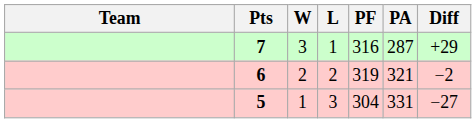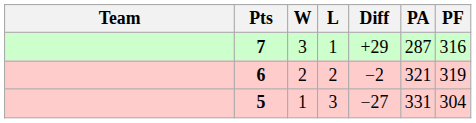 <table class=wikitable style="text-align:center">
 <tr>
 <th width=200>Team</th>
 <th width=40>Pts</th>
 <th width=20>W</th>
 <th width=20>L</th>
+<th width=40>Diff</th>
+<th width=20>PA</th>
 <th width=20>PF</th>
-<th width=20>PA</th>
-<th width=40>Diff</th>
 </tr>
 <tr style="background:#cfc;">
 <td style="text-align:left"></td>
 <td><strong>7</strong></td>
 <td>3</td>
 <td>1</td>
+<td>+29</td>
+<td>287</td>
 <td>316</td>
-<td>287</td>
-<td>+29</td>
 </tr>
 <tr style="background:#fcc;">
 <td style="text-align:left"></td>
 <td><strong>6</strong></td>
 <td>2</td>
 <td>2</td>
+<td>−2</td>
+<td>321</td>
 <td>319</td>
-<td>321</td>
-<td>−2</td>
 </tr>
 <tr style="background:#fcc;">
 <td style="text-align:left"></td>
 <td><strong>5</strong></td>
 <td>1</td>
 <td>3</td>
+<td>−27</td>
+<td>331</td>
 <td>304</td>
-<td>331</td>
-<td>−27</td>
 </tr>
 </table>
